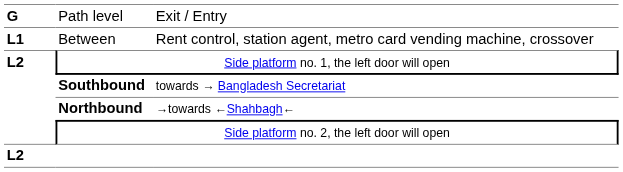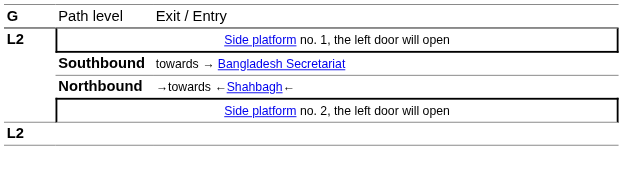 <table table border=0 cellspacing=0 cellpadding=3>
 <tr>
 <td style="border-bottom:solid 1px gray;border-top:solid 1px gray;" width=50 valign=top><strong>G</strong></td>
 <td style="border-top:solid 1px gray;border-bottom:solid 1px gray;" width=100 valign=top>Path level</td>
 <td style="border-top:solid 1px gray;border-bottom:solid 1px gray;" width=500 valign=top>Exit / Entry</td>
-</tr>
-<tr>
-<td valign=top><strong>L1</strong></td>
-<td valign=top>Between</td>
-<td valign=top>Rent control, station agent, metro card vending machine, crossover<br></td>
 </tr>
 <tr>
 <td style="border-top:solid 1px gray;border-bottom:solid 1px gray;" width=50 rowspan=4 valign=top><strong>L2</strong></td>
 <td style="border-top:solid 1px gray;border-right:solid 2px black;border-left:solid 2px black;border-bottom:solid 2px black;text-align:center;" colspan=2><small><a href='#'>Side platform</a> no. 1, the left door will open</small></td>
 </tr>
 <tr>
 <td style="border-bottom:solid 1px gray;" width=100><span><strong>Southbound</strong></span></td>
 <td style="border-bottom:solid 1px gray;" width=500><small>towards → <a href='#'>Bangladesh Secretariat</a></small></td>
 </tr>
 <tr>
 <td><span><strong>Northbound </strong></span></td>
 <td><small><span>→</span>towards ←<a href='#'>Shahbagh</a>←</small></td>
 </tr>
 <tr>
 <td style="border-top:solid 2px black;border-right:solid 2px black;border-left:solid 2px black;border-bottom:solid 1px gray;text-align:center;" colspan=2><small><a href='#'>Side platform</a> no. 2, the left door will open</small></td>
 </tr>
 <tr>
 <td style="border-bottom:solid 1px gray;" width=50 rowspan=2 valign=top><strong>L2</strong></td>
 <td style="border-bottom:solid 1px gray;" width=100></td>
 <td style="border-bottom:solid 1px gray;" width=500></td>
 </tr>
 <tr>
 </tr>
 </table>
